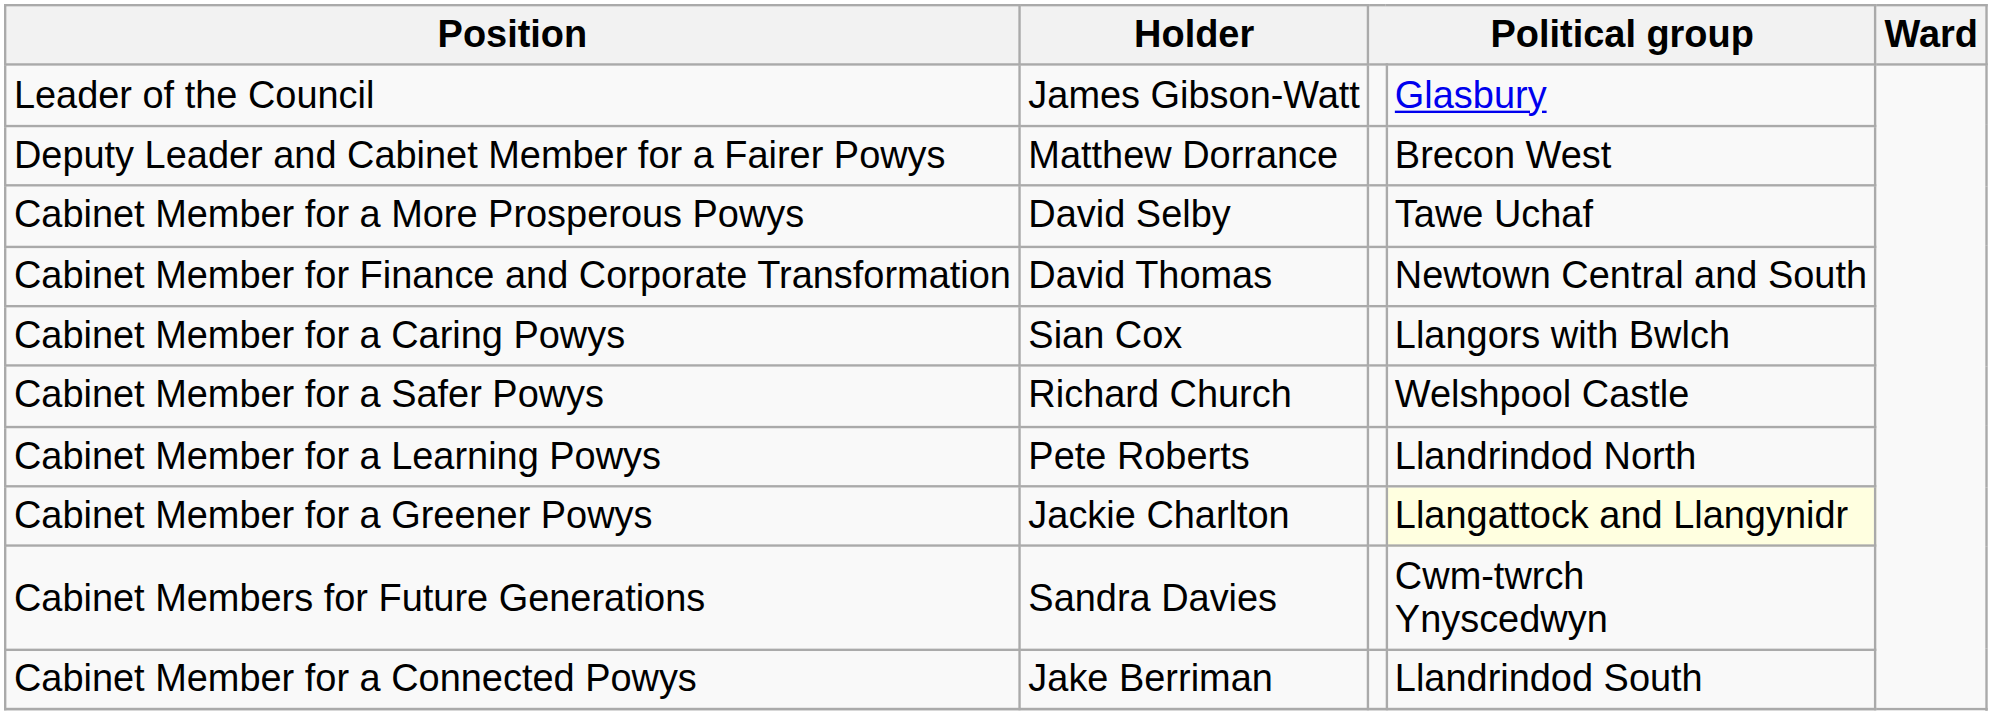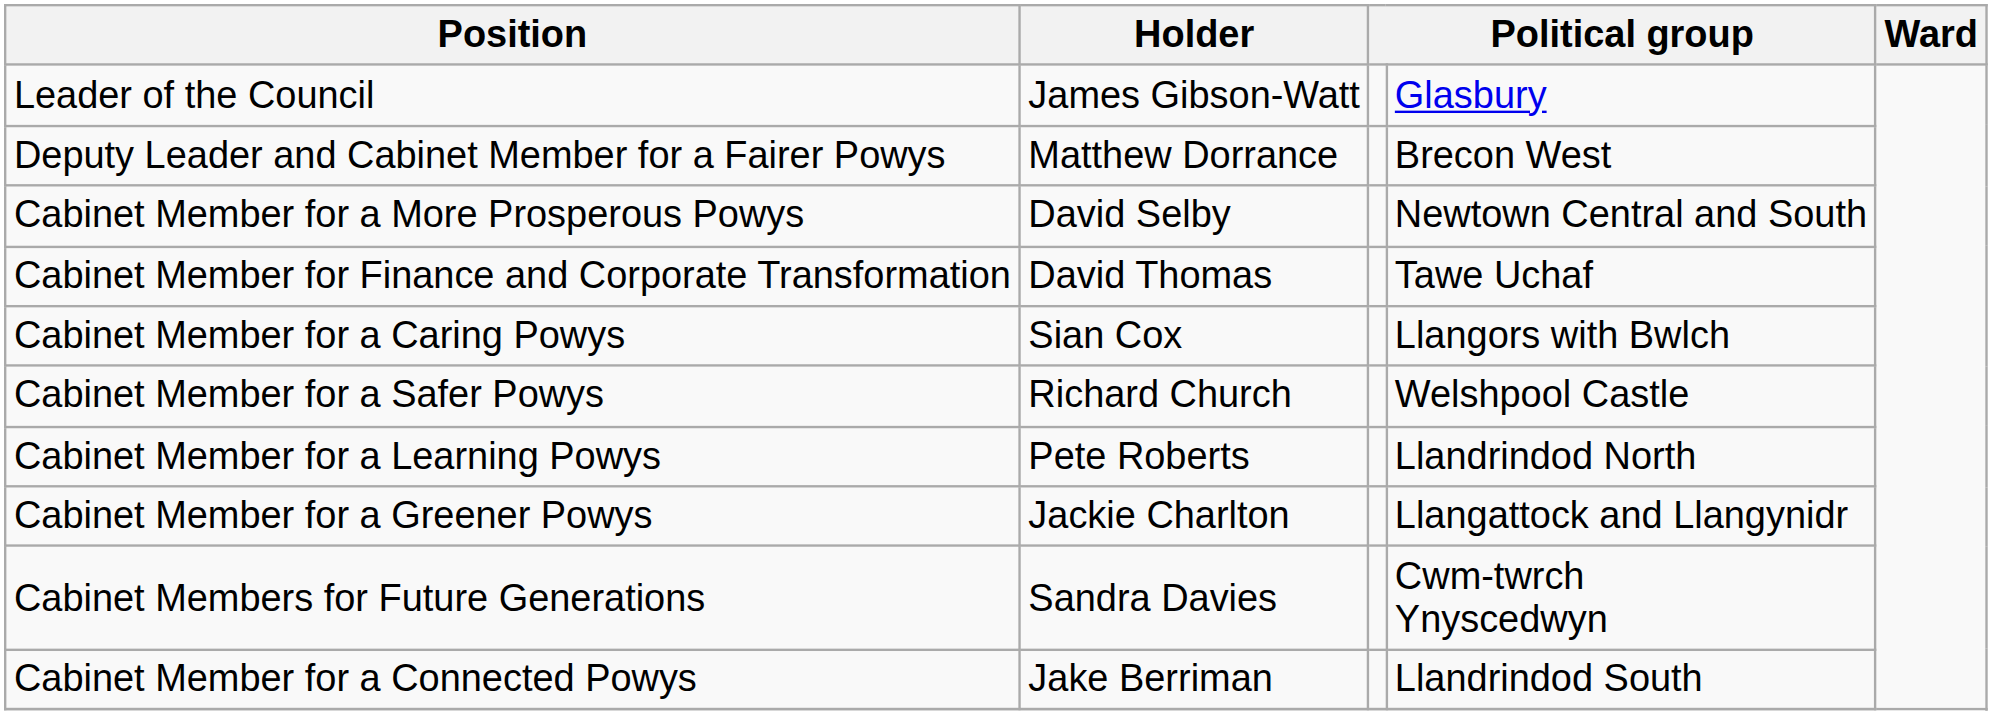 <table class="wikitable">
 <tr>
 <th>Position</th>
 <th>Holder</th>
 <th colspan="2">Political group</th>
 <th>Ward</th>
 </tr>
 <tr>
 <td>Leader of the Council</td>
 <td>James Gibson-Watt</td>
 <td></td>
 <td><a href='#'>Glasbury</a></td>
 </tr>
 <tr>
 <td>Deputy Leader and Cabinet Member for a Fairer Powys</td>
 <td>Matthew Dorrance</td>
 <td></td>
 <td>Brecon West</td>
 </tr>
 <tr>
 <td>Cabinet Member for a More Prosperous Powys</td>
 <td>David Selby</td>
 <td></td>
-<td>Tawe Uchaf</td>
+<td>Newtown Central and South</td>
 </tr>
 <tr>
 <td>Cabinet Member for Finance and Corporate Transformation</td>
 <td>David Thomas</td>
 <td></td>
-<td>Newtown Central and South</td>
+<td>Tawe Uchaf</td>
 </tr>
 <tr>
 <td>Cabinet Member for a Caring Powys</td>
 <td>Sian Cox</td>
 <td></td>
 <td>Llangors with Bwlch</td>
 </tr>
 <tr>
 <td>Cabinet Member for a Safer Powys</td>
 <td>Richard Church</td>
 <td></td>
 <td>Welshpool Castle</td>
 </tr>
 <tr>
 <td>Cabinet Member for a Learning Powys</td>
 <td>Pete Roberts</td>
 <td></td>
 <td>Llandrindod North</td>
 </tr>
 <tr>
 <td>Cabinet Member for a Greener Powys</td>
 <td>Jackie Charlton</td>
 <td></td>
-<td style="background: lightyellow;">Llangattock and Llangynidr</td>
+<td>Llangattock and Llangynidr</td>
 </tr>
 <tr>
 <td>Cabinet Members for Future Generations</td>
 <td>Sandra Davies</td>
 <td></td>
 <td>Cwm-twrch<br>Ynyscedwyn</td>
 </tr>
 <tr>
 <td>Cabinet Member for a Connected Powys</td>
 <td>Jake Berriman</td>
 <td></td>
 <td>Llandrindod South</td>
 </tr>
 <tr>
 </tr>
 </table>
